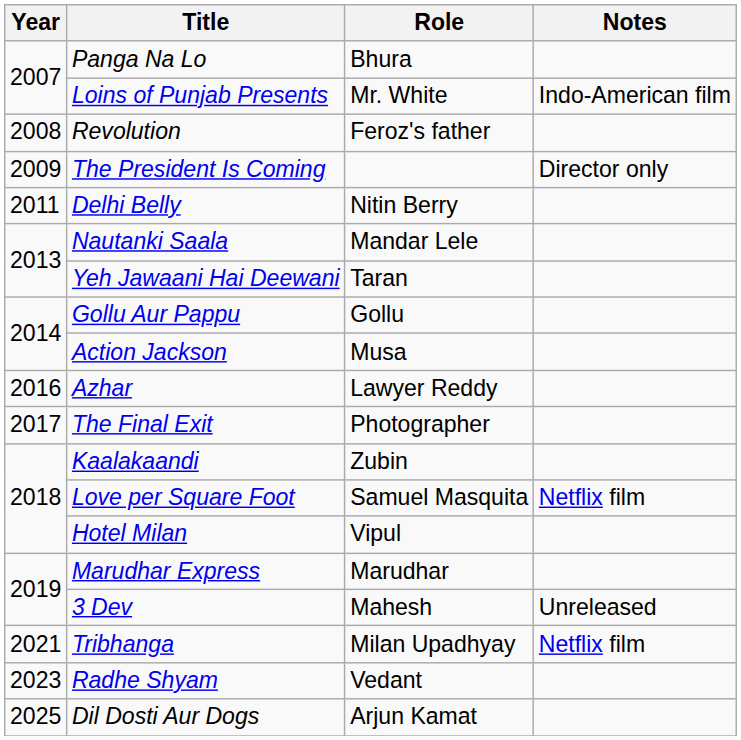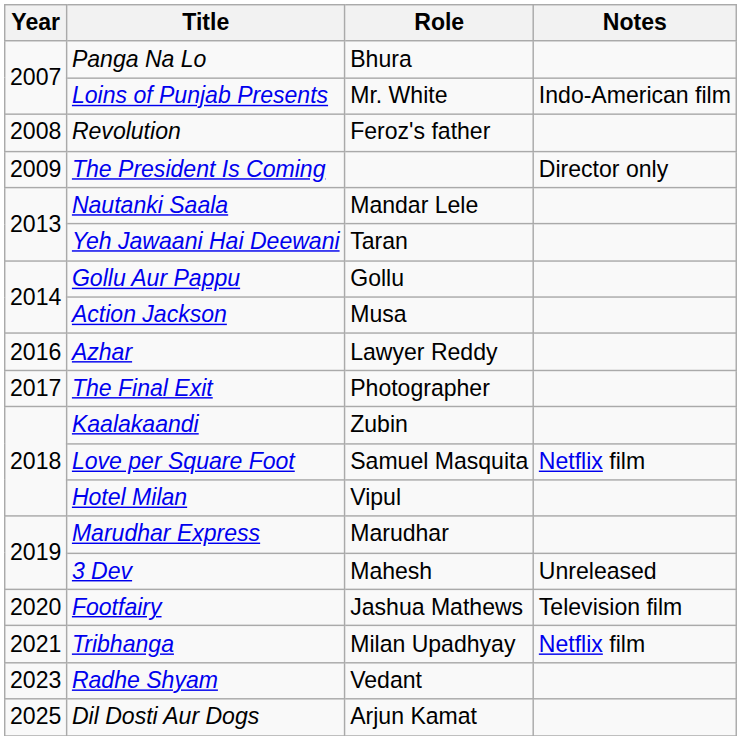 <table class="wikitable">
 <tr>
 <th>Year</th>
 <th>Title</th>
 <th>Role</th>
 <th>Notes</th>
 </tr>
 <tr>
 <td rowspan="2">2007</td>
 <td><em>Panga Na Lo</em></td>
 <td>Bhura</td>
 <td></td>
 </tr>
 <tr>
 <td><em><a href='#'>Loins of Punjab Presents</a></em></td>
 <td>Mr. White</td>
 <td>Indo-American film</td>
 </tr>
 <tr>
 <td>2008</td>
 <td><em>Revolution</em></td>
 <td>Feroz's father</td>
 <td></td>
 </tr>
 <tr>
 <td>2009</td>
 <td><em><a href='#'>The President Is Coming</a></em></td>
 <td></td>
 <td>Director only</td>
-</tr>
-<tr>
-<td>2011</td>
-<td><em><a href='#'>Delhi Belly</a></em></td>
-<td>Nitin Berry</td>
-<td></td>
 </tr>
 <tr>
 <td rowspan="2">2013</td>
 <td><em><a href='#'>Nautanki Saala</a></em></td>
 <td>Mandar Lele</td>
 <td></td>
 </tr>
 <tr>
 <td><em><a href='#'>Yeh Jawaani Hai Deewani</a></em></td>
 <td>Taran</td>
 <td></td>
 </tr>
 <tr>
 <td rowspan="2">2014</td>
 <td><em><a href='#'>Gollu Aur Pappu</a></em></td>
 <td>Gollu</td>
 <td></td>
 </tr>
 <tr>
 <td><em><a href='#'>Action Jackson</a></em></td>
 <td>Musa</td>
 <td></td>
 </tr>
 <tr>
 <td>2016</td>
 <td><em><a href='#'>Azhar</a></em></td>
 <td>Lawyer Reddy</td>
 <td></td>
 </tr>
 <tr>
 <td>2017</td>
 <td><em><a href='#'>The Final Exit</a></em></td>
 <td>Photographer</td>
 <td></td>
 </tr>
 <tr>
 <td rowspan="3">2018</td>
 <td><em><a href='#'>Kaalakaandi</a></em></td>
 <td>Zubin</td>
 <td></td>
 </tr>
 <tr>
 <td><em><a href='#'>Love per Square Foot</a></em></td>
 <td>Samuel Masquita</td>
 <td><a href='#'>Netflix</a> film</td>
 </tr>
 <tr>
 <td><em><a href='#'>Hotel Milan</a></em></td>
 <td>Vipul</td>
 <td></td>
 </tr>
 <tr>
 <td rowspan="2">2019</td>
 <td><em><a href='#'>Marudhar Express</a></em></td>
 <td>Marudhar</td>
 <td></td>
 </tr>
 <tr>
 <td><em><a href='#'>3 Dev</a></em></td>
 <td>Mahesh</td>
 <td>Unreleased</td>
 </tr>
 <tr>
+<td>2020</td>
+<td><em><a href='#'>Footfairy</a></em></td>
+<td>Jashua Mathews</td>
+<td>Television film</td>
+</tr>
+<tr>
 <td>2021</td>
 <td><em><a href='#'>Tribhanga</a></em></td>
 <td>Milan Upadhyay</td>
 <td><a href='#'>Netflix</a> film</td>
 </tr>
 <tr>
 <td>2023</td>
 <td><em><a href='#'>Radhe Shyam</a></em></td>
 <td>Vedant</td>
 <td></td>
 </tr>
 <tr>
 <td>2025</td>
 <td><em>Dil Dosti Aur Dogs</em></td>
 <td>Arjun Kamat</td>
 <td></td>
 </tr>
 <tr>
 </tr>
 </table>
